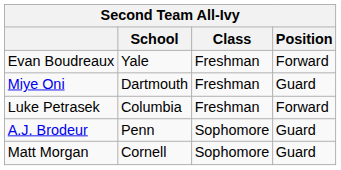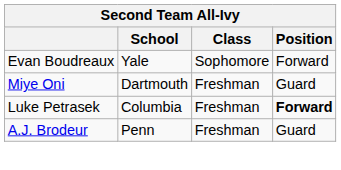 <table class="wikitable">
 <tr>
 <th colspan="4">Second Team All-Ivy</th>
 </tr>
 <tr>
 <th></th>
 <th>School</th>
 <th>Class</th>
 <th>Position</th>
 </tr>
 <tr>
 <td>Evan Boudreaux</td>
 <td>Yale</td>
-<td>Freshman</td>
+<td>Sophomore</td>
 <td>Forward</td>
 </tr>
 <tr>
 <td><a href='#'>Miye Oni</a></td>
 <td>Dartmouth</td>
 <td>Freshman</td>
 <td>Guard</td>
 </tr>
 <tr>
 <td>Luke Petrasek</td>
 <td>Columbia</td>
 <td>Freshman</td>
-<td>Forward</td>
+<td><strong>Forward</strong></td>
 </tr>
 <tr>
 <td><a href='#'>A.J. Brodeur</a></td>
 <td>Penn</td>
-<td>Sophomore</td>
-<td>Guard</td>
-</tr>
-<tr>
-<td>Matt Morgan</td>
-<td>Cornell</td>
-<td>Sophomore</td>
+<td>Freshman</td>
 <td>Guard</td>
 </tr>
 </table>
